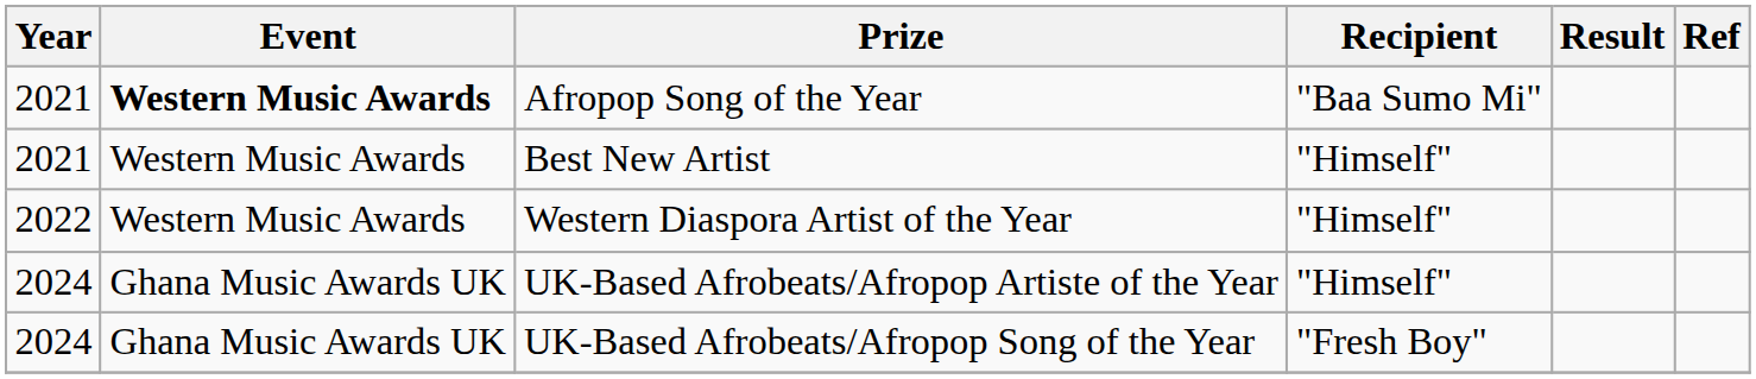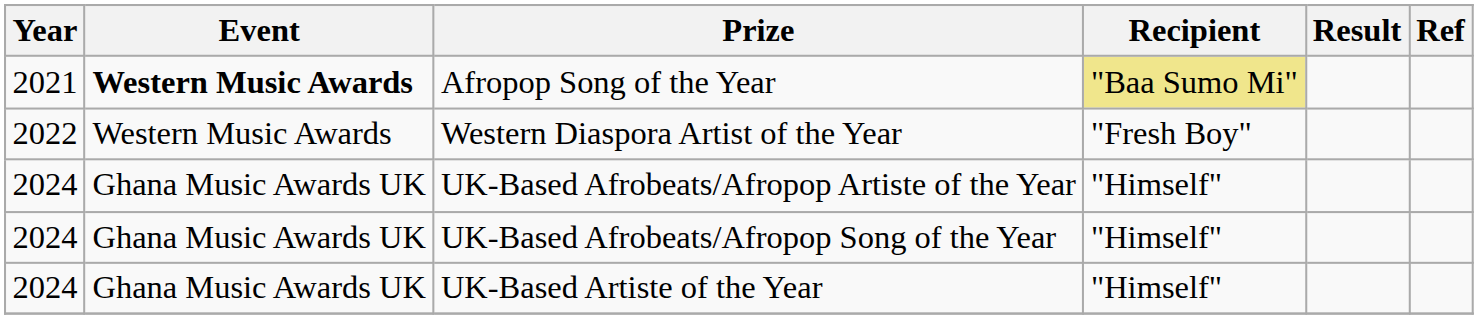 <table class ="wikitable">
 <tr>
 <th>Year</th>
 <th>Event</th>
 <th>Prize</th>
 <th>Recipient</th>
 <th>Result</th>
 <th>Ref</th>
 </tr>
 <tr>
 <td>2021</td>
 <td><strong>Western Music Awards</strong></td>
 <td>Afropop Song of the Year</td>
-<td>"Baa Sumo Mi"</td>
-<td></td>
-<td></td>
-</tr>
-<tr>
-<td>2021</td>
-<td>Western Music Awards</td>
-<td>Best New Artist</td>
-<td>"Himself"</td>
+<td style="background: khaki;">"Baa Sumo Mi"</td>
 <td></td>
 <td></td>
 </tr>
 <tr>
 <td>2022</td>
 <td>Western Music Awards</td>
 <td>Western Diaspora Artist of the Year</td>
-<td>"Himself"</td>
+<td>"Fresh Boy"</td>
 <td></td>
 <td></td>
 </tr>
 <tr>
 <td>2024</td>
 <td>Ghana Music Awards UK</td>
 <td>UK-Based Afrobeats/Afropop Artiste of the Year</td>
 <td>"Himself"</td>
 <td></td>
 <td></td>
 </tr>
 <tr>
 <td>2024</td>
 <td>Ghana Music Awards UK</td>
 <td>UK-Based Afrobeats/Afropop Song of the Year</td>
-<td>"Fresh Boy"</td>
+<td>"Himself"</td>
+<td></td>
+<td></td>
+</tr>
+<tr>
+<td>2024</td>
+<td>Ghana Music Awards UK</td>
+<td>UK-Based Artiste of the Year</td>
+<td>"Himself"</td>
 <td></td>
 <td></td>
 </tr>
 <tr>
 </tr>
 </table>
